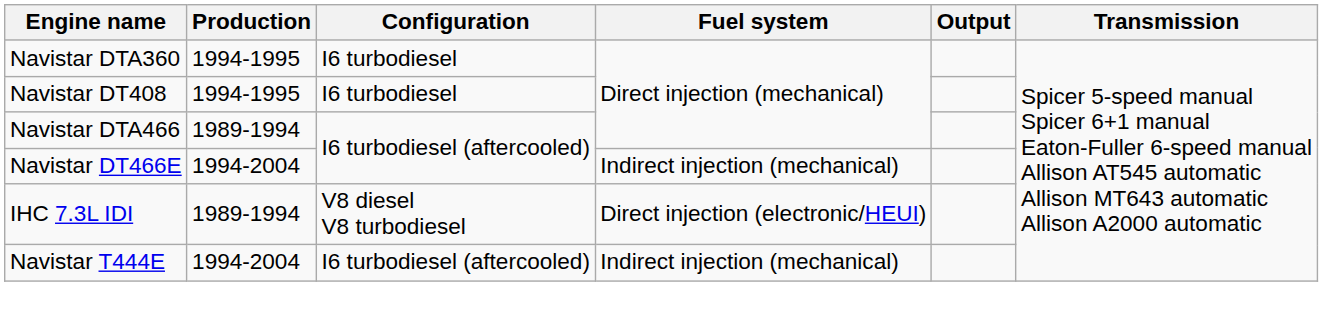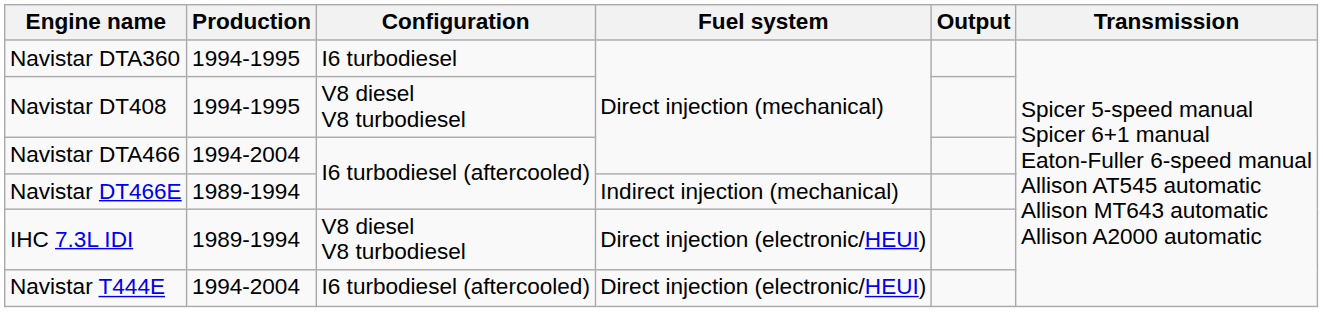 <table class="wikitable">
 <tr>
 <th>Engine name</th>
 <th>Production</th>
 <th>Configuration</th>
 <th>Fuel system</th>
 <th>Output</th>
 <th>Transmission</th>
 </tr>
 <tr>
 <td>Navistar DTA360</td>
 <td>1994-1995</td>
 <td> I6 turbodiesel</td>
 <td rowspan="3">Direct injection (mechanical)</td>
 <td></td>
 <td rowspan="6">Spicer 5-speed manual<br>Spicer 6+1 manual<br>Eaton-Fuller 6-speed manual<br>Allison AT545 automatic<br>Allison MT643 automatic<br>Allison A2000 automatic</td>
 </tr>
 <tr>
 <td>Navistar DT408</td>
 <td>1994-1995</td>
-<td> I6 turbodiesel</td>
+<td> V8 diesel<br> V8 turbodiesel</td>
 <td></td>
 </tr>
 <tr>
 <td>Navistar DTA466</td>
-<td>1989-1994</td>
+<td>1994-2004</td>
 <td rowspan="2"> I6 turbodiesel (aftercooled)</td>
 <td></td>
 </tr>
 <tr>
 <td>Navistar <a href='#'>DT466E</a></td>
-<td>1994-2004</td>
+<td>1989-1994</td>
 <td>Indirect injection (mechanical)</td>
 <td></td>
 </tr>
 <tr>
 <td>IHC <a href='#'>7.3L IDI</a></td>
 <td>1989-1994</td>
 <td> V8 diesel<br> V8 turbodiesel</td>
 <td>Direct injection (electronic/<a href='#'>HEUI</a>)</td>
 <td></td>
 </tr>
 <tr>
 <td>Navistar <a href='#'>T444E</a></td>
 <td>1994-2004</td>
 <td> I6 turbodiesel (aftercooled)</td>
-<td>Indirect injection (mechanical)</td>
+<td>Direct injection (electronic/<a href='#'>HEUI</a>)</td>
 <td></td>
 </tr>
 </table>
